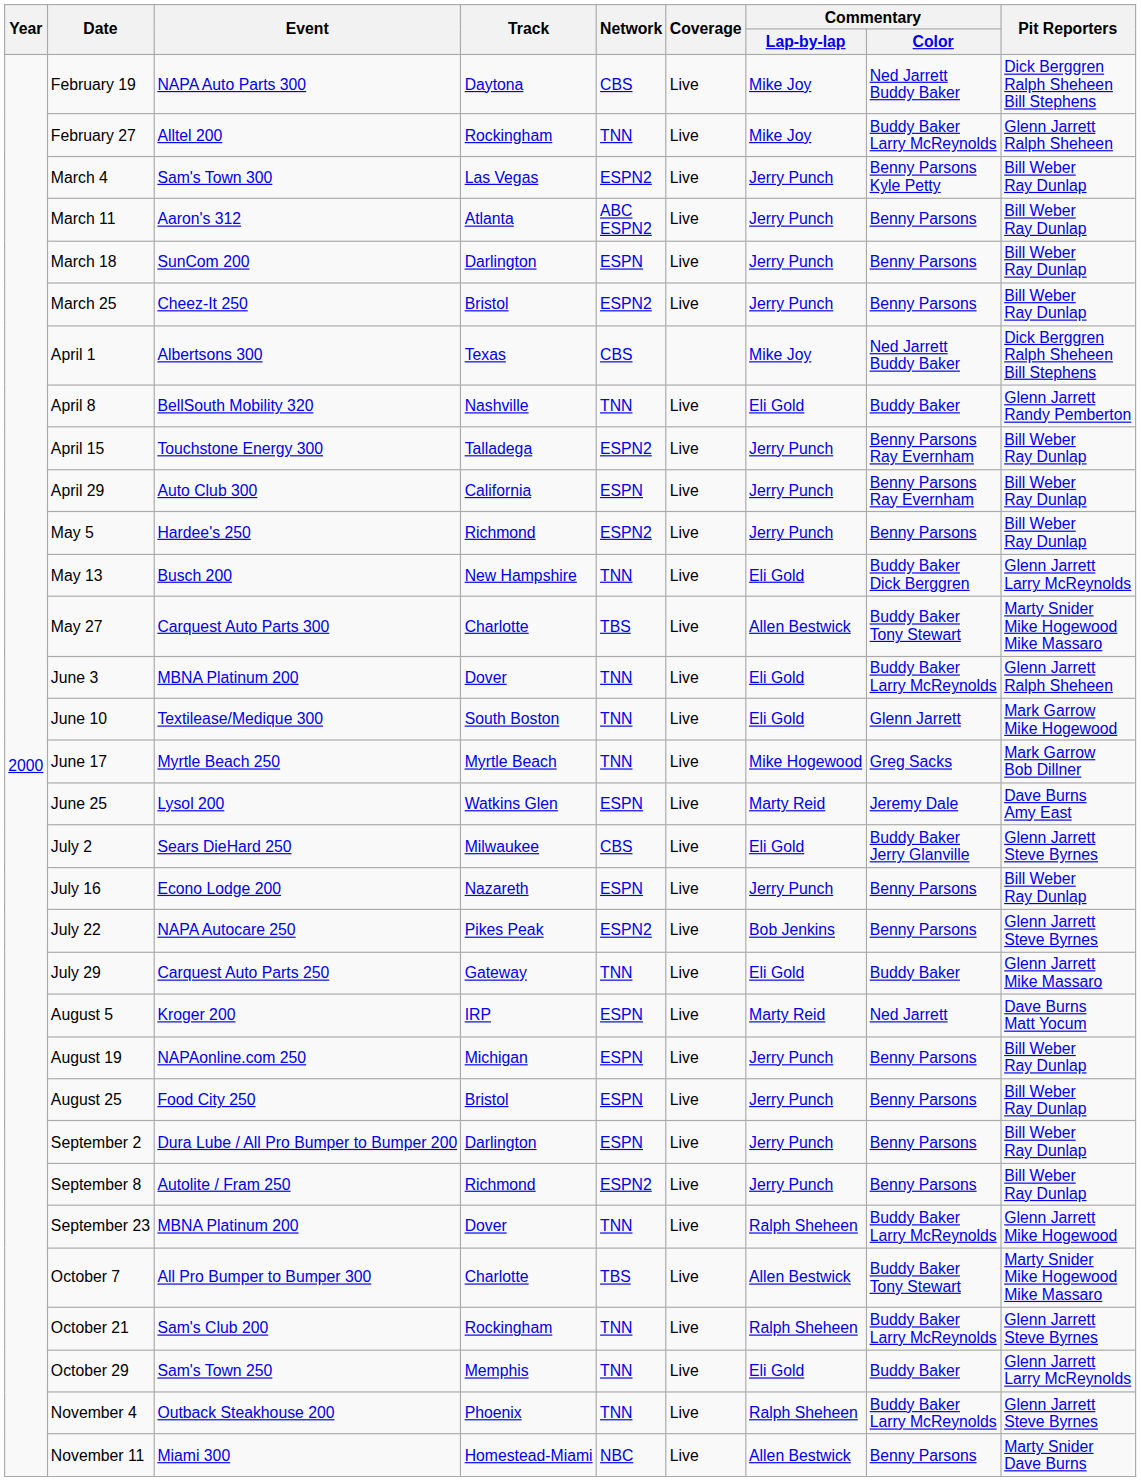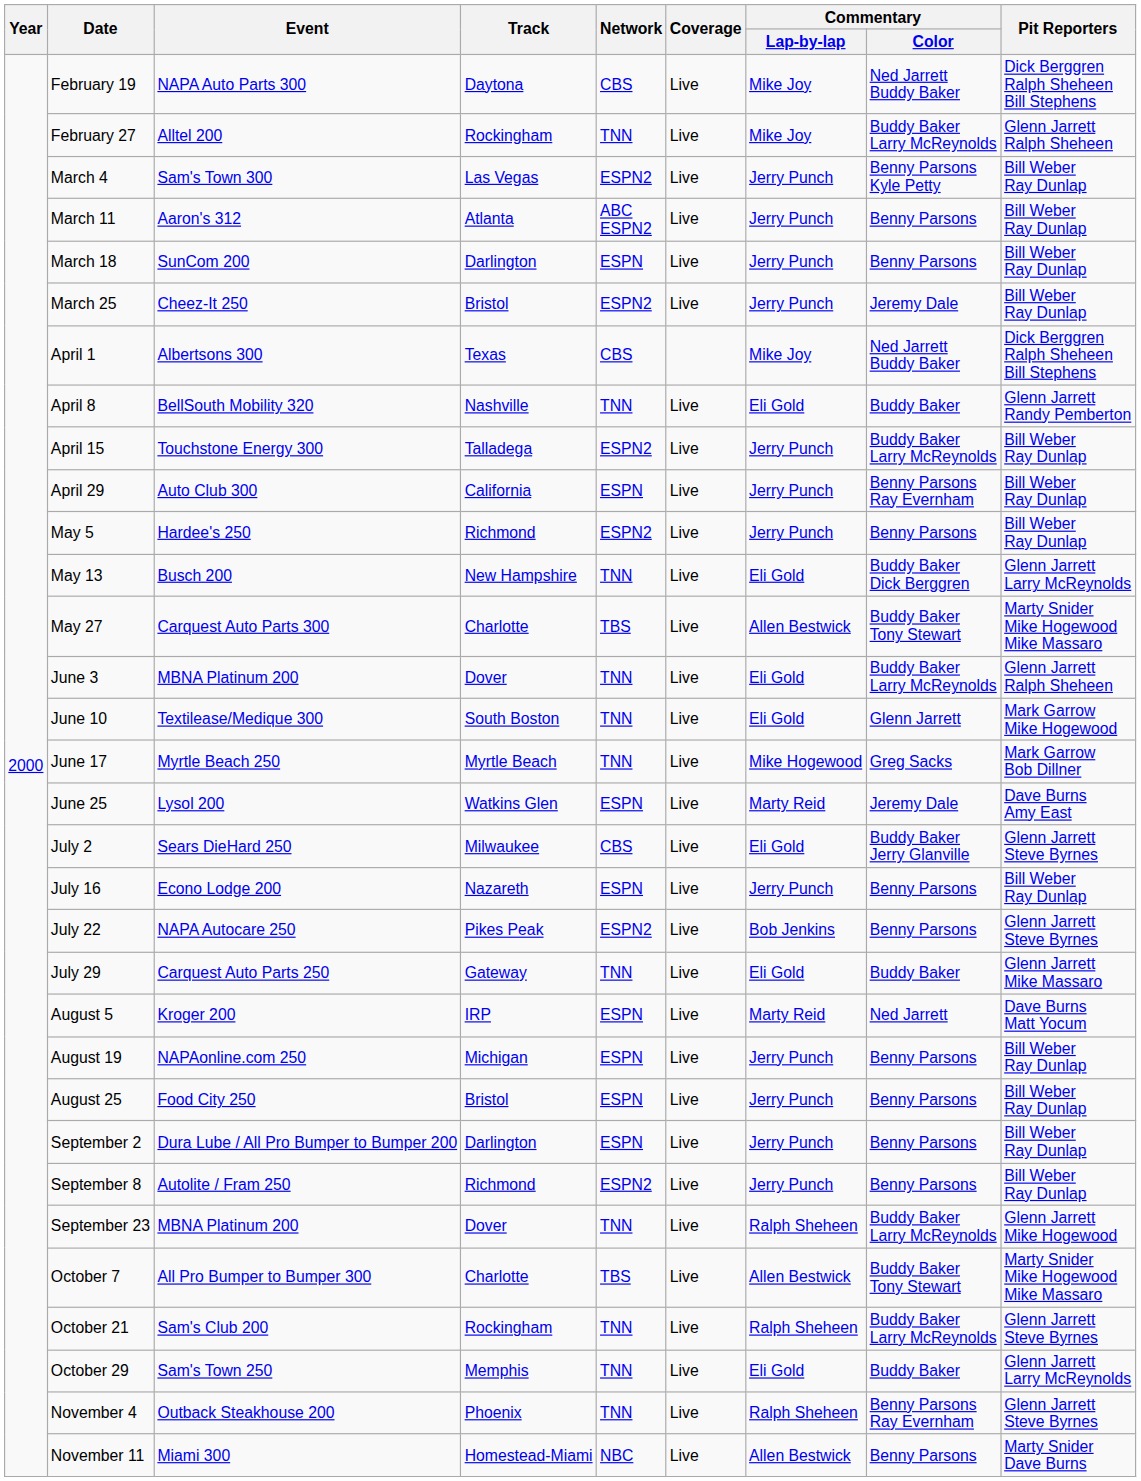 <table class="wikitable"  style="font-size: 85%;">
 <tr>
 <th rowspan=2>Year</th>
 <th rowspan=2>Date</th>
 <th rowspan=2>Event</th>
 <th rowspan=2>Track</th>
 <th rowspan=2>Network</th>
 <th rowspan=2>Coverage</th>
 <th colspan=2>Commentary</th>
 <th rowspan=2>Pit Reporters</th>
 </tr>
 <tr>
 <th><a href='#'>Lap-by-lap</a></th>
 <th><a href='#'>Color</a></th>
 </tr>
 <tr>
 <td rowspan=32><a href='#'>2000</a></td>
 <td>February 19</td>
 <td><a href='#'>NAPA Auto Parts 300</a></td>
 <td><a href='#'>Daytona</a></td>
 <td><a href='#'>CBS</a></td>
 <td>Live</td>
 <td><a href='#'>Mike Joy</a></td>
 <td><a href='#'>Ned Jarrett</a> <br> <a href='#'>Buddy Baker</a></td>
 <td><a href='#'>Dick Berggren</a> <br> <a href='#'>Ralph Sheheen</a> <br> <a href='#'>Bill Stephens</a></td>
 </tr>
 <tr>
 <td>February 27</td>
 <td><a href='#'>Alltel 200</a></td>
 <td><a href='#'>Rockingham</a></td>
 <td><a href='#'>TNN</a></td>
 <td>Live</td>
 <td><a href='#'>Mike Joy</a></td>
 <td><a href='#'>Buddy Baker</a> <br> <a href='#'>Larry McReynolds</a></td>
 <td><a href='#'>Glenn Jarrett</a> <br> <a href='#'>Ralph Sheheen</a></td>
 </tr>
 <tr>
 <td>March 4</td>
 <td><a href='#'>Sam's Town 300</a></td>
 <td><a href='#'>Las Vegas</a></td>
 <td><a href='#'>ESPN2</a></td>
 <td>Live</td>
 <td><a href='#'>Jerry Punch</a></td>
 <td><a href='#'>Benny Parsons</a> <br> <a href='#'>Kyle Petty</a></td>
 <td><a href='#'>Bill Weber</a> <br> <a href='#'>Ray Dunlap</a></td>
 </tr>
 <tr>
 <td>March 11</td>
 <td><a href='#'>Aaron's 312</a></td>
 <td><a href='#'>Atlanta</a></td>
 <td><a href='#'>ABC</a> <br> <a href='#'>ESPN2</a></td>
 <td>Live</td>
 <td><a href='#'>Jerry Punch</a></td>
 <td><a href='#'>Benny Parsons</a></td>
 <td><a href='#'>Bill Weber</a> <br> <a href='#'>Ray Dunlap</a></td>
 </tr>
 <tr>
 <td>March 18</td>
 <td><a href='#'>SunCom 200</a></td>
 <td><a href='#'>Darlington</a></td>
 <td><a href='#'>ESPN</a></td>
 <td>Live</td>
 <td><a href='#'>Jerry Punch</a></td>
 <td><a href='#'>Benny Parsons</a></td>
 <td><a href='#'>Bill Weber</a> <br> <a href='#'>Ray Dunlap</a></td>
 </tr>
 <tr>
 <td>March 25</td>
 <td><a href='#'>Cheez-It 250</a></td>
 <td><a href='#'>Bristol</a></td>
 <td><a href='#'>ESPN2</a></td>
 <td>Live</td>
 <td><a href='#'>Jerry Punch</a></td>
-<td><a href='#'>Benny Parsons</a></td>
+<td><a href='#'>Jeremy Dale</a></td>
 <td><a href='#'>Bill Weber</a> <br> <a href='#'>Ray Dunlap</a></td>
 </tr>
 <tr>
 <td>April 1</td>
 <td><a href='#'>Albertsons 300</a></td>
 <td><a href='#'>Texas</a></td>
 <td><a href='#'>CBS</a></td>
 <td></td>
 <td><a href='#'>Mike Joy</a></td>
 <td><a href='#'>Ned Jarrett</a> <br> <a href='#'>Buddy Baker</a></td>
 <td><a href='#'>Dick Berggren</a> <br> <a href='#'>Ralph Sheheen</a> <br> <a href='#'>Bill Stephens</a></td>
 </tr>
 <tr>
 <td>April 8</td>
 <td><a href='#'>BellSouth Mobility 320</a></td>
 <td><a href='#'>Nashville</a></td>
 <td><a href='#'>TNN</a></td>
 <td>Live</td>
 <td><a href='#'>Eli Gold</a></td>
 <td><a href='#'>Buddy Baker</a></td>
 <td><a href='#'>Glenn Jarrett</a> <br> <a href='#'>Randy Pemberton</a></td>
 </tr>
 <tr>
 <td>April 15</td>
 <td><a href='#'>Touchstone Energy 300</a></td>
 <td><a href='#'>Talladega</a></td>
 <td><a href='#'>ESPN2</a></td>
 <td>Live</td>
 <td><a href='#'>Jerry Punch</a></td>
-<td><a href='#'>Benny Parsons</a> <br> <a href='#'>Ray Evernham</a></td>
+<td><a href='#'>Buddy Baker</a> <br> <a href='#'>Larry McReynolds</a></td>
 <td><a href='#'>Bill Weber</a> <br> <a href='#'>Ray Dunlap</a></td>
 </tr>
 <tr>
 <td>April 29</td>
 <td><a href='#'>Auto Club 300</a></td>
 <td><a href='#'>California</a></td>
 <td><a href='#'>ESPN</a></td>
 <td>Live</td>
 <td><a href='#'>Jerry Punch</a></td>
 <td><a href='#'>Benny Parsons</a> <br> <a href='#'>Ray Evernham</a></td>
 <td><a href='#'>Bill Weber</a> <br> <a href='#'>Ray Dunlap</a></td>
 </tr>
 <tr>
 <td>May 5</td>
 <td><a href='#'>Hardee's 250</a></td>
 <td><a href='#'>Richmond</a></td>
 <td><a href='#'>ESPN2</a></td>
 <td>Live</td>
 <td><a href='#'>Jerry Punch</a></td>
 <td><a href='#'>Benny Parsons</a></td>
 <td><a href='#'>Bill Weber</a> <br> <a href='#'>Ray Dunlap</a></td>
 </tr>
 <tr>
 <td>May 13</td>
 <td><a href='#'>Busch 200</a></td>
 <td><a href='#'>New Hampshire</a></td>
 <td><a href='#'>TNN</a></td>
 <td>Live</td>
 <td><a href='#'>Eli Gold</a></td>
 <td><a href='#'>Buddy Baker</a> <br> <a href='#'>Dick Berggren</a></td>
 <td><a href='#'>Glenn Jarrett</a> <br> <a href='#'>Larry McReynolds</a></td>
 </tr>
 <tr>
 <td>May 27</td>
 <td><a href='#'>Carquest Auto Parts 300</a></td>
 <td><a href='#'>Charlotte</a></td>
 <td><a href='#'>TBS</a></td>
 <td>Live</td>
 <td><a href='#'>Allen Bestwick</a></td>
 <td><a href='#'>Buddy Baker</a> <br> <a href='#'>Tony Stewart</a></td>
 <td><a href='#'>Marty Snider</a> <br> <a href='#'>Mike Hogewood</a> <br> <a href='#'>Mike Massaro</a></td>
 </tr>
 <tr>
 <td>June 3</td>
 <td><a href='#'>MBNA Platinum 200</a></td>
 <td><a href='#'>Dover</a></td>
 <td><a href='#'>TNN</a></td>
 <td>Live</td>
 <td><a href='#'>Eli Gold</a></td>
 <td><a href='#'>Buddy Baker</a> <br> <a href='#'>Larry McReynolds</a></td>
 <td><a href='#'>Glenn Jarrett</a> <br> <a href='#'>Ralph Sheheen</a></td>
 </tr>
 <tr>
 <td>June 10</td>
 <td><a href='#'>Textilease/Medique 300</a></td>
 <td><a href='#'>South Boston</a></td>
 <td><a href='#'>TNN</a></td>
 <td>Live</td>
 <td><a href='#'>Eli Gold</a></td>
 <td><a href='#'>Glenn Jarrett</a></td>
 <td><a href='#'>Mark Garrow</a> <br> <a href='#'>Mike Hogewood</a></td>
 </tr>
 <tr>
 <td>June 17</td>
 <td><a href='#'>Myrtle Beach 250</a></td>
 <td><a href='#'>Myrtle Beach</a></td>
 <td><a href='#'>TNN</a></td>
 <td>Live</td>
 <td><a href='#'>Mike Hogewood</a></td>
 <td><a href='#'>Greg Sacks</a></td>
 <td><a href='#'>Mark Garrow</a> <br> <a href='#'>Bob Dillner</a></td>
 </tr>
 <tr>
 <td>June 25</td>
 <td><a href='#'>Lysol 200</a></td>
 <td><a href='#'>Watkins Glen</a></td>
 <td><a href='#'>ESPN</a></td>
 <td>Live</td>
 <td><a href='#'>Marty Reid</a></td>
 <td><a href='#'>Jeremy Dale</a></td>
 <td><a href='#'>Dave Burns</a> <br> <a href='#'>Amy East</a></td>
 </tr>
 <tr>
 <td>July 2</td>
 <td><a href='#'>Sears DieHard 250</a></td>
 <td><a href='#'>Milwaukee</a></td>
 <td><a href='#'>CBS</a></td>
 <td>Live</td>
 <td><a href='#'>Eli Gold</a></td>
 <td><a href='#'>Buddy Baker</a> <br> <a href='#'>Jerry Glanville</a></td>
 <td><a href='#'>Glenn Jarrett</a> <br> <a href='#'>Steve Byrnes</a></td>
 </tr>
 <tr>
 <td>July 16</td>
 <td><a href='#'>Econo Lodge 200</a></td>
 <td><a href='#'>Nazareth</a></td>
 <td><a href='#'>ESPN</a></td>
 <td>Live</td>
 <td><a href='#'>Jerry Punch</a></td>
 <td><a href='#'>Benny Parsons</a></td>
 <td><a href='#'>Bill Weber</a> <br> <a href='#'>Ray Dunlap</a></td>
 </tr>
 <tr>
 <td>July 22</td>
 <td><a href='#'>NAPA Autocare 250</a></td>
 <td><a href='#'>Pikes Peak</a></td>
 <td><a href='#'>ESPN2</a></td>
 <td>Live</td>
 <td><a href='#'>Bob Jenkins</a></td>
 <td><a href='#'>Benny Parsons</a></td>
 <td><a href='#'>Glenn Jarrett</a> <br> <a href='#'>Steve Byrnes</a></td>
 </tr>
 <tr>
 <td>July 29</td>
 <td><a href='#'>Carquest Auto Parts 250</a></td>
 <td><a href='#'>Gateway</a></td>
 <td><a href='#'>TNN</a></td>
 <td>Live</td>
 <td><a href='#'>Eli Gold</a></td>
 <td><a href='#'>Buddy Baker</a></td>
 <td><a href='#'>Glenn Jarrett</a> <br> <a href='#'>Mike Massaro</a></td>
 </tr>
 <tr>
 <td>August 5</td>
 <td><a href='#'>Kroger 200</a></td>
 <td><a href='#'>IRP</a></td>
 <td><a href='#'>ESPN</a></td>
 <td>Live</td>
 <td><a href='#'>Marty Reid</a></td>
 <td><a href='#'>Ned Jarrett</a></td>
 <td><a href='#'>Dave Burns</a> <br> <a href='#'>Matt Yocum</a></td>
 </tr>
 <tr>
 <td>August 19</td>
 <td><a href='#'>NAPAonline.com 250</a></td>
 <td><a href='#'>Michigan</a></td>
 <td><a href='#'>ESPN</a></td>
 <td>Live</td>
 <td><a href='#'>Jerry Punch</a></td>
 <td><a href='#'>Benny Parsons</a></td>
 <td><a href='#'>Bill Weber</a> <br> <a href='#'>Ray Dunlap</a></td>
 </tr>
 <tr>
 <td>August 25</td>
 <td><a href='#'>Food City 250</a></td>
 <td><a href='#'>Bristol</a></td>
 <td><a href='#'>ESPN</a></td>
 <td>Live</td>
 <td><a href='#'>Jerry Punch</a></td>
 <td><a href='#'>Benny Parsons</a></td>
 <td><a href='#'>Bill Weber</a> <br> <a href='#'>Ray Dunlap</a></td>
 </tr>
 <tr>
 <td>September 2</td>
 <td><a href='#'>Dura Lube / All Pro Bumper to Bumper 200</a></td>
 <td><a href='#'>Darlington</a></td>
 <td><a href='#'>ESPN</a></td>
 <td>Live</td>
 <td><a href='#'>Jerry Punch</a></td>
 <td><a href='#'>Benny Parsons</a></td>
 <td><a href='#'>Bill Weber</a> <br> <a href='#'>Ray Dunlap</a></td>
 </tr>
 <tr>
 <td>September 8</td>
 <td><a href='#'>Autolite / Fram 250</a></td>
 <td><a href='#'>Richmond</a></td>
 <td><a href='#'>ESPN2</a></td>
 <td>Live</td>
 <td><a href='#'>Jerry Punch</a></td>
 <td><a href='#'>Benny Parsons</a></td>
 <td><a href='#'>Bill Weber</a> <br> <a href='#'>Ray Dunlap</a></td>
 </tr>
 <tr>
 <td>September 23</td>
 <td><a href='#'>MBNA Platinum 200</a></td>
 <td><a href='#'>Dover</a></td>
 <td><a href='#'>TNN</a></td>
 <td>Live</td>
 <td><a href='#'>Ralph Sheheen</a></td>
 <td><a href='#'>Buddy Baker</a> <br> <a href='#'>Larry McReynolds</a></td>
 <td><a href='#'>Glenn Jarrett</a> <br> <a href='#'>Mike Hogewood</a></td>
 </tr>
 <tr>
 <td>October 7</td>
 <td><a href='#'>All Pro Bumper to Bumper 300</a></td>
 <td><a href='#'>Charlotte</a></td>
 <td><a href='#'>TBS</a></td>
 <td>Live</td>
 <td><a href='#'>Allen Bestwick</a></td>
 <td><a href='#'>Buddy Baker</a> <br> <a href='#'>Tony Stewart</a></td>
 <td><a href='#'>Marty Snider</a> <br> <a href='#'>Mike Hogewood</a> <br> <a href='#'>Mike Massaro</a></td>
 </tr>
 <tr>
 <td>October 21</td>
 <td><a href='#'>Sam's Club 200</a></td>
 <td><a href='#'>Rockingham</a></td>
 <td><a href='#'>TNN</a></td>
 <td>Live</td>
 <td><a href='#'>Ralph Sheheen</a></td>
 <td><a href='#'>Buddy Baker</a> <br> <a href='#'>Larry McReynolds</a></td>
 <td><a href='#'>Glenn Jarrett</a> <br> <a href='#'>Steve Byrnes</a></td>
 </tr>
 <tr>
 <td>October 29</td>
 <td><a href='#'>Sam's Town 250</a></td>
 <td><a href='#'>Memphis</a></td>
 <td><a href='#'>TNN</a></td>
 <td>Live</td>
 <td><a href='#'>Eli Gold</a></td>
 <td><a href='#'>Buddy Baker</a></td>
 <td><a href='#'>Glenn Jarrett</a> <br> <a href='#'>Larry McReynolds</a></td>
 </tr>
 <tr>
 <td>November 4</td>
 <td><a href='#'>Outback Steakhouse 200</a></td>
 <td><a href='#'>Phoenix</a></td>
 <td><a href='#'>TNN</a></td>
 <td>Live</td>
 <td><a href='#'>Ralph Sheheen</a></td>
-<td><a href='#'>Buddy Baker</a> <br> <a href='#'>Larry McReynolds</a></td>
+<td><a href='#'>Benny Parsons</a> <br> <a href='#'>Ray Evernham</a></td>
 <td><a href='#'>Glenn Jarrett</a> <br> <a href='#'>Steve Byrnes</a></td>
 </tr>
 <tr>
 <td>November 11</td>
 <td><a href='#'>Miami 300</a></td>
 <td><a href='#'>Homestead-Miami</a></td>
 <td><a href='#'>NBC</a></td>
 <td>Live</td>
 <td><a href='#'>Allen Bestwick</a></td>
 <td><a href='#'>Benny Parsons</a></td>
 <td><a href='#'>Marty Snider</a> <br> <a href='#'>Dave Burns</a></td>
 </tr>
 <tr>
 </tr>
 </table>
